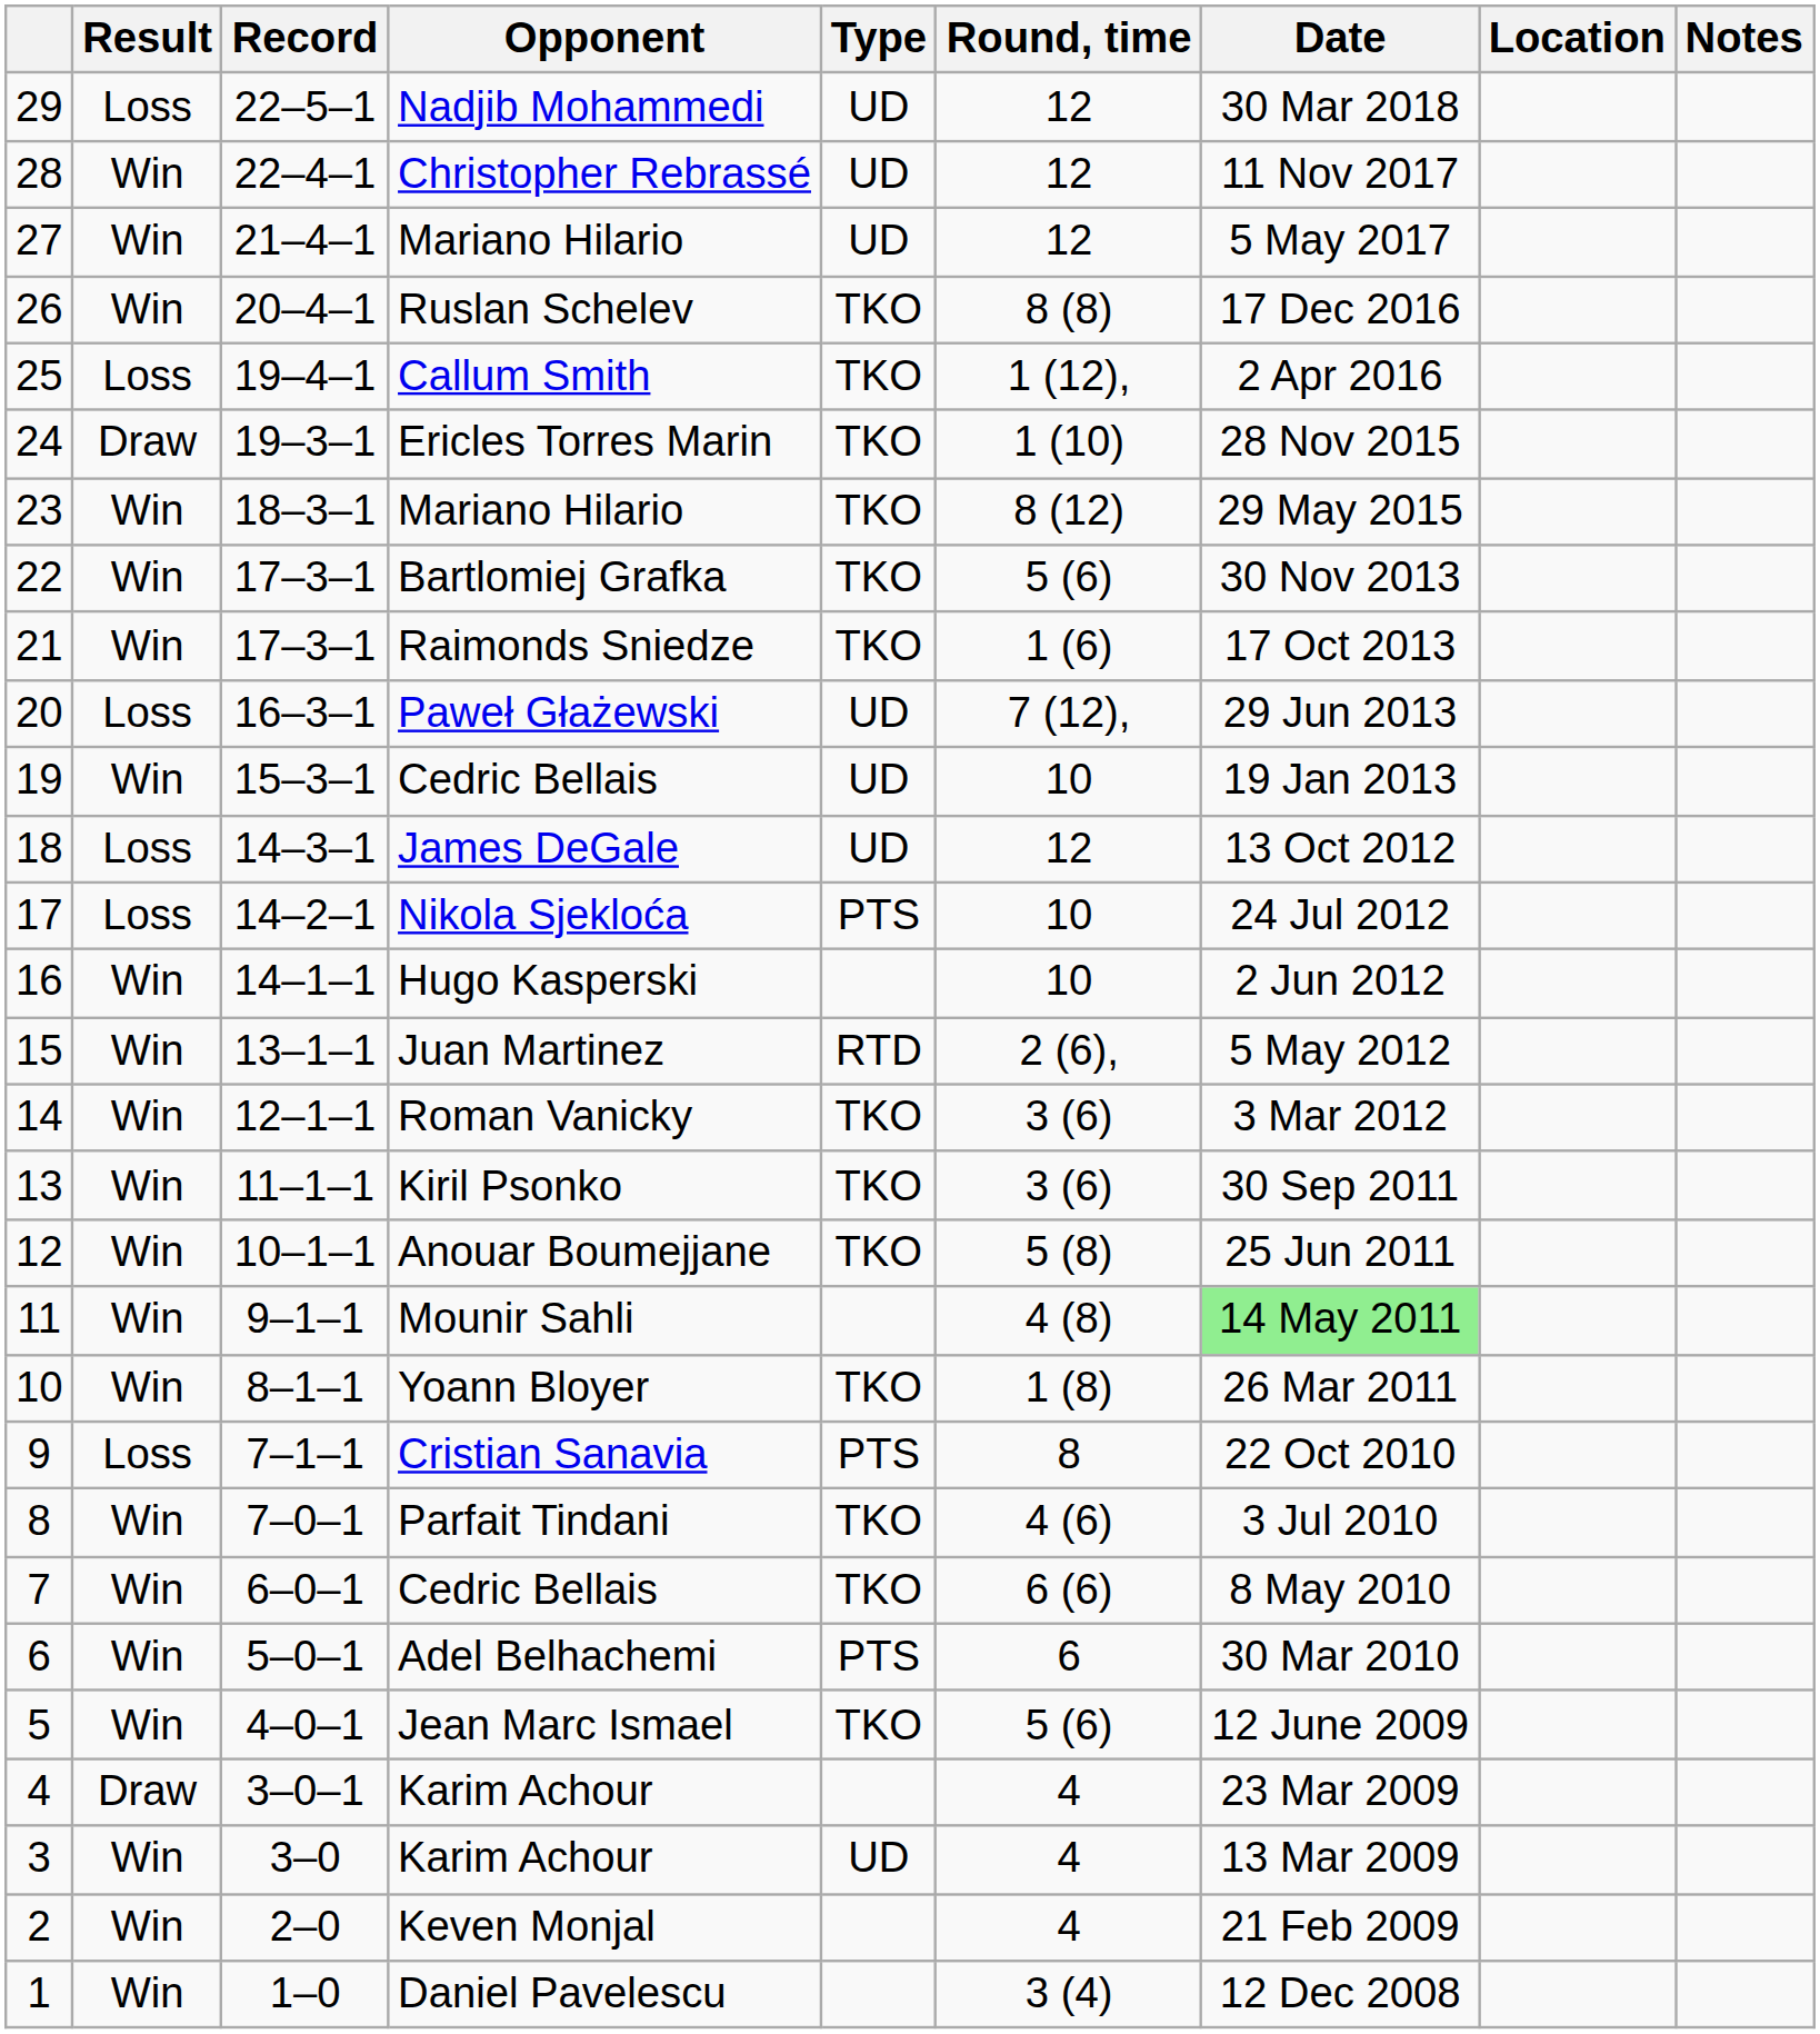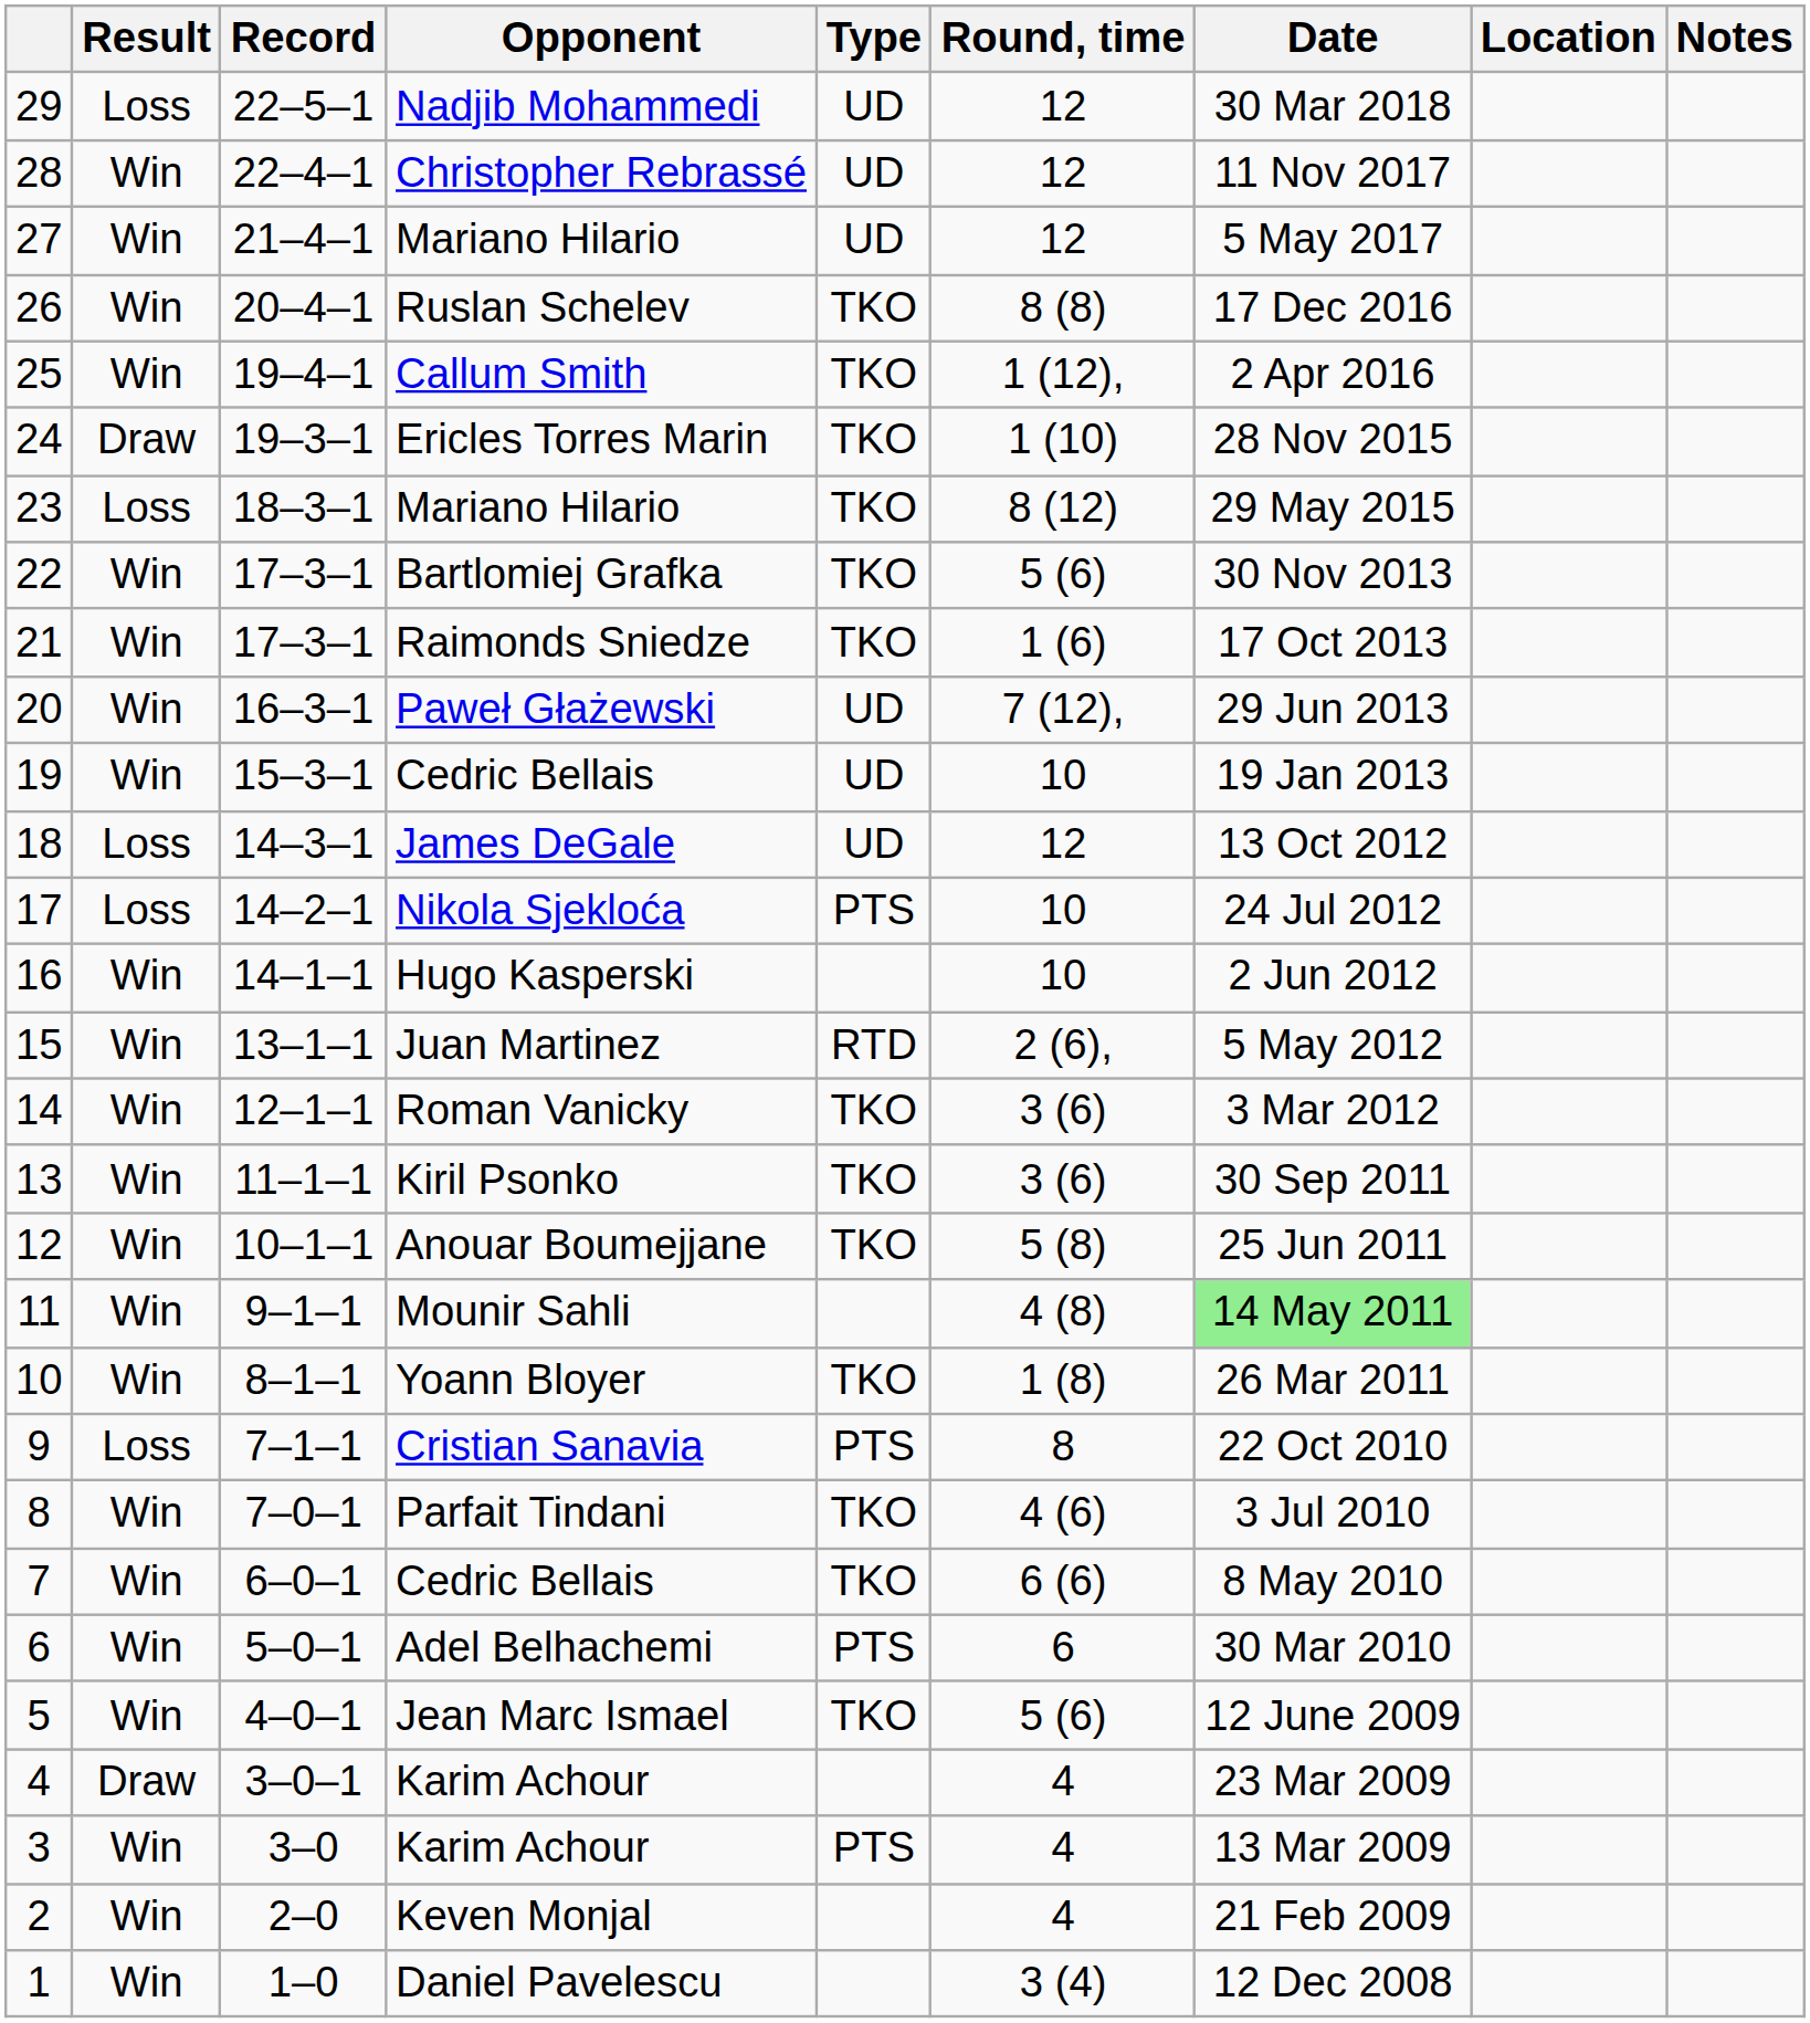 <table class="wikitable" style="text-align:center">
 <tr>
 <th></th>
 <th>Result</th>
 <th>Record</th>
 <th>Opponent</th>
 <th>Type</th>
 <th>Round, time</th>
 <th>Date</th>
 <th>Location</th>
 <th>Notes</th>
 </tr>
 <tr>
 <td>29</td>
 <td>Loss</td>
 <td>22–5–1</td>
 <td style="text-align:left;"><a href='#'>Nadjib Mohammedi</a></td>
 <td>UD</td>
 <td>12</td>
 <td>30 Mar 2018</td>
 <td style="text-align:left;"></td>
 <td style="text-align:left;"></td>
 </tr>
 <tr>
 <td>28</td>
 <td>Win</td>
 <td>22–4–1</td>
 <td style="text-align:left;"><a href='#'>Christopher Rebrassé</a></td>
 <td>UD</td>
 <td>12</td>
 <td>11 Nov 2017</td>
 <td style="text-align:left;"></td>
 <td style="text-align:left;"></td>
 </tr>
 <tr>
 <td>27</td>
 <td>Win</td>
 <td>21–4–1</td>
 <td style="text-align:left;">Mariano Hilario</td>
 <td>UD</td>
 <td>12</td>
 <td>5 May 2017</td>
 <td style="text-align:left;"></td>
 <td style="text-align:left;"></td>
 </tr>
 <tr>
 <td>26</td>
 <td>Win</td>
 <td>20–4–1</td>
 <td style="text-align:left;">Ruslan Schelev</td>
 <td>TKO</td>
 <td>8 (8)</td>
 <td>17 Dec 2016</td>
 <td style="text-align:left;"></td>
 <td></td>
 </tr>
 <tr>
 <td>25</td>
-<td>Loss</td>
+<td>Win</td>
 <td>19–4–1</td>
 <td style="text-align:left;"><a href='#'>Callum Smith</a></td>
 <td>TKO</td>
 <td>1 (12), </td>
 <td>2 Apr 2016</td>
 <td style="text-align:left;"></td>
 <td style="text-align:left;"></td>
 </tr>
 <tr>
 <td>24</td>
 <td>Draw</td>
 <td>19–3–1</td>
 <td style="text-align:left;">Ericles Torres Marin</td>
 <td>TKO</td>
 <td>1 (10)</td>
 <td>28 Nov 2015</td>
 <td style="text-align:left;"></td>
 <td></td>
 </tr>
 <tr>
 <td>23</td>
-<td>Win</td>
+<td>Loss</td>
 <td>18–3–1</td>
 <td style="text-align:left;">Mariano Hilario</td>
 <td>TKO</td>
 <td>8 (12)</td>
 <td>29 May 2015</td>
 <td style="text-align:left;"></td>
 <td style="text-align:left;"></td>
 </tr>
 <tr>
 <td>22</td>
 <td>Win</td>
 <td>17–3–1</td>
 <td style="text-align:left;">Bartlomiej Grafka</td>
 <td>TKO</td>
 <td>5 (6)</td>
 <td>30 Nov 2013</td>
 <td style="text-align:left;"></td>
 <td></td>
 </tr>
 <tr>
 <td>21</td>
 <td>Win</td>
 <td>17–3–1</td>
 <td style="text-align:left;">Raimonds Sniedze</td>
 <td>TKO</td>
 <td>1 (6)</td>
 <td>17 Oct 2013</td>
 <td style="text-align:left;"></td>
 <td></td>
 </tr>
 <tr>
 <td>20</td>
-<td>Loss</td>
+<td>Win</td>
 <td>16–3–1</td>
 <td style="text-align:left;"><a href='#'>Paweł Głażewski</a></td>
 <td>UD</td>
 <td>7 (12), </td>
 <td>29 Jun 2013</td>
 <td style="text-align:left;"></td>
 <td></td>
 </tr>
 <tr>
 <td>19</td>
 <td>Win</td>
 <td>15–3–1</td>
 <td style="text-align:left;">Cedric Bellais</td>
 <td>UD</td>
 <td>10</td>
 <td>19 Jan 2013</td>
 <td style="text-align:left;"></td>
 <td style="text-align:left;"></td>
 </tr>
 <tr>
 <td>18</td>
 <td>Loss</td>
 <td>14–3–1</td>
 <td style="text-align:left;"><a href='#'>James DeGale</a></td>
 <td>UD</td>
 <td>12</td>
 <td>13 Oct 2012</td>
 <td style="text-align:left;"></td>
 <td style="text-align:left;"></td>
 </tr>
 <tr>
 <td>17</td>
 <td>Loss</td>
 <td>14–2–1</td>
 <td style="text-align:left;"><a href='#'>Nikola Sjekloća</a></td>
 <td>PTS</td>
 <td>10</td>
 <td>24 Jul 2012</td>
 <td style="text-align:left;"></td>
 <td></td>
 </tr>
 <tr>
 <td>16</td>
 <td>Win</td>
 <td>14–1–1</td>
 <td style="text-align:left;">Hugo Kasperski</td>
 <td></td>
 <td>10</td>
 <td>2 Jun 2012</td>
 <td style="text-align:left;"></td>
 <td style="text-align:left;"></td>
 </tr>
 <tr>
 <td>15</td>
 <td>Win</td>
 <td>13–1–1</td>
 <td style="text-align:left;">Juan Martinez</td>
 <td>RTD</td>
 <td>2 (6), </td>
 <td>5 May 2012</td>
 <td style="text-align:left;"></td>
 <td></td>
 </tr>
 <tr>
 <td>14</td>
 <td>Win</td>
 <td>12–1–1</td>
 <td style="text-align:left;">Roman Vanicky</td>
 <td>TKO</td>
 <td>3 (6)</td>
 <td>3 Mar 2012</td>
 <td style="text-align:left;"></td>
 <td></td>
 </tr>
 <tr>
 <td>13</td>
 <td>Win</td>
 <td>11–1–1</td>
 <td style="text-align:left;">Kiril Psonko</td>
 <td>TKO</td>
 <td>3 (6)</td>
 <td>30 Sep 2011</td>
 <td style="text-align:left;"></td>
 <td></td>
 </tr>
 <tr>
 <td>12</td>
 <td>Win</td>
 <td>10–1–1</td>
 <td style="text-align:left;">Anouar Boumejjane</td>
 <td>TKO</td>
 <td>5 (8)</td>
 <td>25 Jun 2011</td>
 <td style="text-align:left;"></td>
 <td></td>
 </tr>
 <tr>
 <td>11</td>
 <td>Win</td>
 <td>9–1–1</td>
 <td style="text-align:left;">Mounir Sahli</td>
 <td></td>
 <td>4 (8)</td>
 <td style="background: lightgreen;">14 May 2011</td>
 <td style="text-align:left;"></td>
 <td></td>
 </tr>
 <tr>
 <td>10</td>
 <td>Win</td>
 <td>8–1–1</td>
 <td style="text-align:left;">Yoann Bloyer</td>
 <td>TKO</td>
 <td>1 (8)</td>
 <td>26 Mar 2011</td>
 <td style="text-align:left;"></td>
 <td></td>
 </tr>
 <tr>
 <td>9</td>
 <td>Loss</td>
 <td>7–1–1</td>
 <td style="text-align:left;"><a href='#'>Cristian Sanavia</a></td>
 <td>PTS</td>
 <td>8</td>
 <td>22 Oct 2010</td>
 <td style="text-align:left;"></td>
 <td></td>
 </tr>
 <tr>
 <td>8</td>
 <td>Win</td>
 <td>7–0–1</td>
 <td style="text-align:left;">Parfait Tindani</td>
 <td>TKO</td>
 <td>4 (6)</td>
 <td>3 Jul 2010</td>
 <td style="text-align:left;"></td>
 <td></td>
 </tr>
 <tr>
 <td>7</td>
 <td>Win</td>
 <td>6–0–1</td>
 <td style="text-align:left;">Cedric Bellais</td>
 <td>TKO</td>
 <td>6 (6)</td>
 <td>8 May 2010</td>
 <td style="text-align:left;"></td>
 <td></td>
 </tr>
 <tr>
 <td>6</td>
 <td>Win</td>
 <td>5–0–1</td>
 <td style="text-align:left;">Adel Belhachemi</td>
 <td>PTS</td>
 <td>6</td>
 <td>30 Mar 2010</td>
 <td style="text-align:left;"></td>
 <td></td>
 </tr>
 <tr>
 <td>5</td>
 <td>Win</td>
 <td>4–0–1</td>
 <td style="text-align:left;">Jean Marc Ismael</td>
 <td>TKO</td>
 <td>5 (6)</td>
 <td>12 June 2009</td>
 <td style="text-align:left;"></td>
 <td></td>
 </tr>
 <tr>
 <td>4</td>
 <td>Draw</td>
 <td>3–0–1</td>
 <td style="text-align:left;">Karim Achour</td>
 <td></td>
 <td>4</td>
 <td>23 Mar 2009</td>
 <td style="text-align:left;"></td>
 <td></td>
 </tr>
 <tr>
 <td>3</td>
 <td>Win</td>
 <td>3–0</td>
 <td style="text-align:left;">Karim Achour</td>
-<td>UD</td>
+<td>PTS</td>
 <td>4</td>
 <td>13 Mar 2009</td>
 <td style="text-align:left;"></td>
 <td></td>
 </tr>
 <tr>
 <td>2</td>
 <td>Win</td>
 <td>2–0</td>
 <td style="text-align:left;">Keven Monjal</td>
 <td></td>
 <td>4</td>
 <td>21 Feb 2009</td>
 <td style="text-align:left;"></td>
 <td></td>
 </tr>
 <tr>
 <td>1</td>
 <td>Win</td>
 <td>1–0</td>
 <td style="text-align:left;">Daniel Pavelescu</td>
 <td></td>
 <td>3 (4)</td>
 <td>12 Dec 2008</td>
 <td style="text-align:left;"></td>
 <td></td>
 </tr>
 </table>
